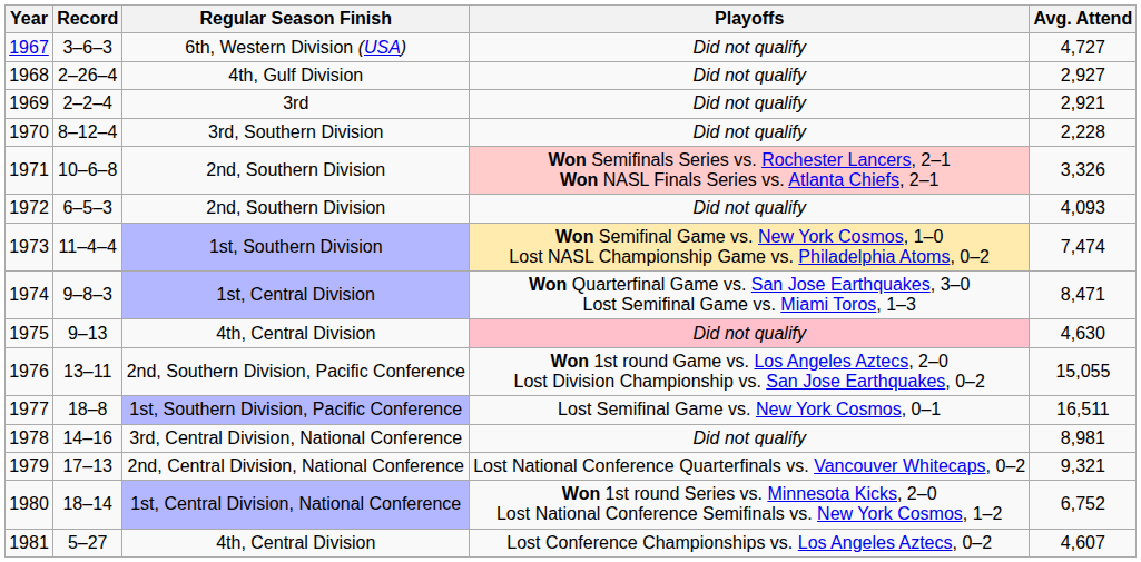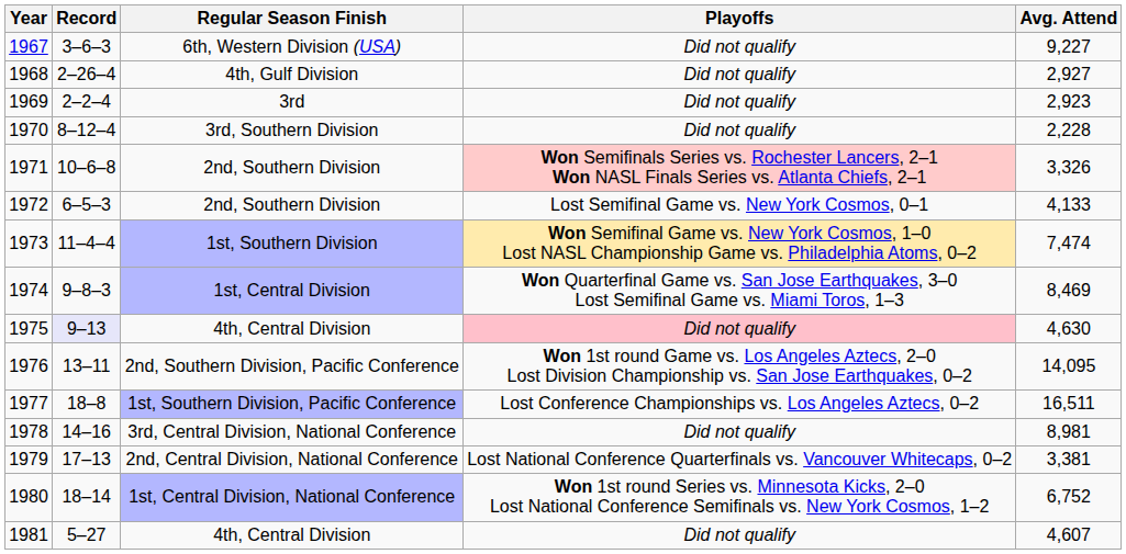 <table class="wikitable" style="text-align:center">
 <tr>
 <th>Year</th>
 <th>Record</th>
 <th>Regular Season Finish</th>
 <th>Playoffs</th>
 <th>Avg. Attend</th>
 </tr>
 <tr>
 <td><a href='#'>1967</a></td>
 <td>3–6–3</td>
 <td>6th, Western Division <em>(<a href='#'>USA</a>)</em></td>
 <td><em>Did not qualify</em></td>
-<td>4,727</td>
+<td>9,227</td>
 </tr>
 <tr>
 <td>1968</td>
 <td>2–26–4</td>
 <td>4th, Gulf Division</td>
 <td><em>Did not qualify</em></td>
 <td>2,927</td>
 </tr>
 <tr>
 <td>1969</td>
 <td>2–2–4</td>
 <td>3rd</td>
 <td><em>Did not qualify</em></td>
-<td>2,921</td>
+<td>2,923</td>
 </tr>
 <tr>
 <td>1970</td>
 <td>8–12–4</td>
 <td>3rd, Southern Division</td>
 <td><em>Did not qualify</em></td>
 <td>2,228</td>
 </tr>
 <tr>
 <td>1971</td>
 <td>10–6–8</td>
 <td>2nd, Southern Division</td>
 <td bgcolor="#FFCBCB"><strong>Won</strong> Semifinals Series vs. <a href='#'>Rochester Lancers</a>, 2–1 <br> <strong>Won</strong> NASL Finals Series vs. <a href='#'>Atlanta Chiefs</a>, 2–1</td>
 <td>3,326</td>
 </tr>
 <tr>
 <td>1972</td>
 <td>6–5–3</td>
 <td>2nd, Southern Division</td>
-<td><em>Did not qualify</em></td>
-<td>4,093</td>
+<td>Lost Semifinal Game vs. <a href='#'>New York Cosmos</a>, 0–1</td>
+<td>4,133</td>
 </tr>
 <tr>
 <td>1973</td>
 <td>11–4–4</td>
 <td bgcolor="#B3B7FF">1st, Southern Division</td>
 <td bgcolor="#FFEBAD"><strong>Won</strong> Semifinal Game vs. <a href='#'>New York Cosmos</a>, 1–0 <br> Lost NASL Championship Game vs. <a href='#'>Philadelphia Atoms</a>, 0–2</td>
 <td>7,474</td>
 </tr>
 <tr>
 <td>1974</td>
 <td>9–8–3</td>
 <td bgcolor="#B3B7FF">1st, Central Division</td>
 <td><strong>Won</strong> Quarterfinal Game vs. <a href='#'>San Jose Earthquakes</a>, 3–0 <br> Lost Semifinal Game vs. <a href='#'>Miami Toros</a>, 1–3</td>
-<td>8,471</td>
+<td>8,469</td>
 </tr>
 <tr>
 <td>1975</td>
-<td>9–13</td>
+<td style="background: lavender;">9–13</td>
 <td>4th, Central Division</td>
 <td style="background: pink;"><em>Did not qualify</em></td>
 <td>4,630</td>
 </tr>
 <tr>
 <td>1976</td>
 <td>13–11</td>
 <td>2nd, Southern Division, Pacific Conference</td>
 <td><strong>Won</strong> 1st round Game vs. <a href='#'>Los Angeles Aztecs</a>, 2–0 <br> Lost Division Championship vs. <a href='#'>San Jose Earthquakes</a>, 0–2</td>
-<td>15,055</td>
+<td>14,095</td>
 </tr>
 <tr>
 <td>1977</td>
 <td>18–8</td>
 <td bgcolor="#B3B7FF">1st, Southern Division, Pacific Conference</td>
-<td>Lost Semifinal Game vs. <a href='#'>New York Cosmos</a>, 0–1</td>
+<td>Lost Conference Championships vs. <a href='#'>Los Angeles Aztecs</a>, 0–2</td>
 <td>16,511</td>
 </tr>
 <tr>
 <td>1978</td>
 <td>14–16</td>
 <td>3rd, Central Division, National Conference</td>
 <td><em>Did not qualify</em></td>
 <td>8,981</td>
 </tr>
 <tr>
 <td>1979</td>
 <td>17–13</td>
 <td>2nd, Central Division, National Conference</td>
 <td>Lost National Conference Quarterfinals vs. <a href='#'>Vancouver Whitecaps</a>, 0–2</td>
-<td>9,321</td>
+<td>3,381</td>
 </tr>
 <tr>
 <td>1980</td>
 <td>18–14</td>
 <td bgcolor="#B3B7FF">1st, Central Division, National Conference</td>
 <td><strong>Won</strong> 1st round Series vs. <a href='#'>Minnesota Kicks</a>, 2–0 <br> Lost National Conference Semifinals vs. <a href='#'>New York Cosmos</a>, 1–2</td>
 <td>6,752</td>
 </tr>
 <tr>
 <td>1981</td>
 <td>5–27</td>
 <td>4th, Central Division</td>
-<td>Lost Conference Championships vs. <a href='#'>Los Angeles Aztecs</a>, 0–2</td>
+<td><em>Did not qualify</em></td>
 <td>4,607</td>
 </tr>
 <tr>
 </tr>
 </table>
